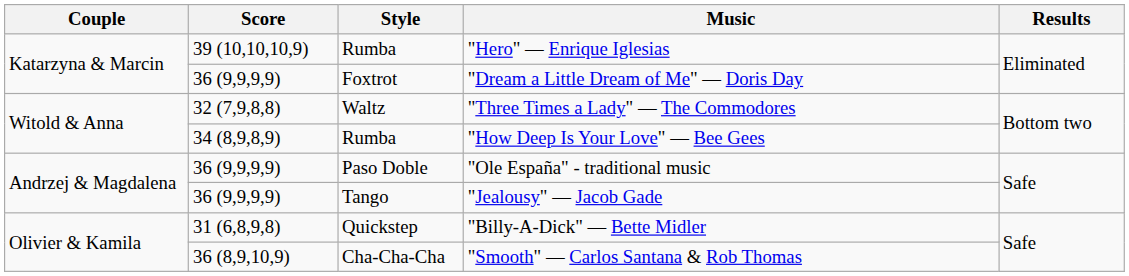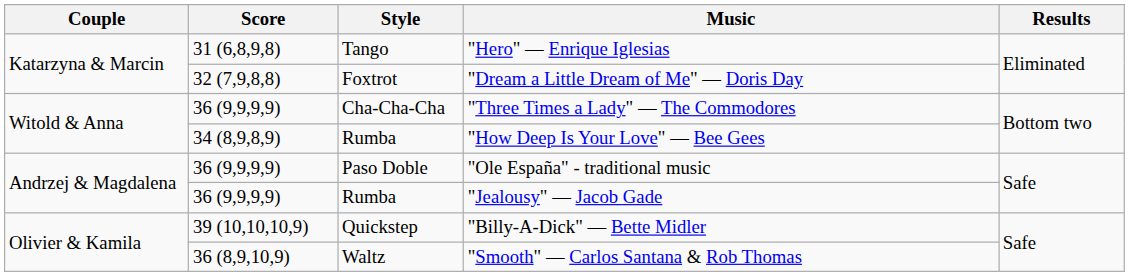 <table class="wikitable">
 <tr>
 <th width="150">Couple</th>
 <th width="120">Score</th>
 <th width="100">Style</th>
 <th width="450">Music</th>
 <th width="100">Results</th>
 </tr>
 <tr>
 <td rowspan=2>Katarzyna & Marcin</td>
-<td>39 (10,10,10,9)</td>
-<td>Rumba</td>
+<td>31 (6,8,9,8)</td>
+<td>Tango</td>
 <td>"<a href='#'>Hero</a>" — <a href='#'>Enrique Iglesias</a></td>
 <td rowspan=2>Eliminated</td>
 </tr>
 <tr>
-<td>36 (9,9,9,9)</td>
+<td>32 (7,9,8,8)</td>
 <td>Foxtrot</td>
 <td>"<a href='#'>Dream a Little Dream of Me</a>" — <a href='#'>Doris Day</a></td>
 </tr>
 <tr>
 <td rowspan=2>Witold & Anna</td>
-<td>32 (7,9,8,8)</td>
-<td>Waltz</td>
+<td>36 (9,9,9,9)</td>
+<td>Cha-Cha-Cha</td>
 <td>"<a href='#'>Three Times a Lady</a>" — <a href='#'>The Commodores</a></td>
 <td rowspan=2>Bottom two</td>
 </tr>
 <tr>
 <td>34 (8,9,8,9)</td>
 <td>Rumba</td>
 <td>"<a href='#'>How Deep Is Your Love</a>" — <a href='#'>Bee Gees</a></td>
 </tr>
 <tr>
 <td rowspan=2>Andrzej & Magdalena</td>
 <td>36 (9,9,9,9)</td>
 <td>Paso Doble</td>
 <td>"Ole España" - traditional music</td>
 <td rowspan=2>Safe</td>
 </tr>
 <tr>
 <td>36 (9,9,9,9)</td>
-<td>Tango</td>
+<td>Rumba</td>
 <td>"<a href='#'>Jealousy</a>" — <a href='#'>Jacob Gade</a></td>
 </tr>
 <tr>
 <td rowspan=2>Olivier & Kamila</td>
-<td>31 (6,8,9,8)</td>
+<td>39 (10,10,10,9)</td>
 <td>Quickstep</td>
 <td>"Billy-A-Dick" — <a href='#'>Bette Midler</a></td>
 <td rowspan=2>Safe</td>
 </tr>
 <tr>
 <td>36 (8,9,10,9)</td>
-<td>Cha-Cha-Cha</td>
+<td>Waltz</td>
 <td>"<a href='#'>Smooth</a>" — <a href='#'>Carlos Santana</a> & <a href='#'>Rob Thomas</a></td>
 </tr>
 </table>
